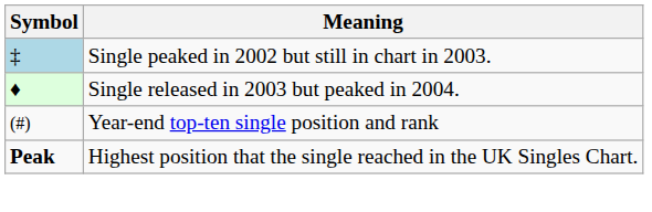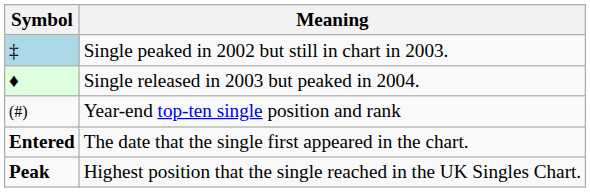 <table Class="wikitable">
 <tr>
 <th>Symbol</th>
 <th>Meaning</th>
 </tr>
 <tr>
 <td bgcolor=lightblue>‡</td>
 <td>Single peaked in 2002 but still in chart in 2003.</td>
 </tr>
 <tr>
 <td bgcolor=#DDFFDD>♦</td>
 <td>Single released in 2003 but peaked in 2004.</td>
 </tr>
 <tr>
 <td><small>(#)</small></td>
 <td>Year-end <a href='#'>top-ten single</a> position and rank</td>
 </tr>
 <tr>
+<td><strong>Entered</strong></td>
+<td>The date that the single first appeared in the chart.</td>
+</tr>
+<tr>
 <td><strong>Peak</strong></td>
 <td>Highest position that the single reached in the UK Singles Chart.</td>
 </tr>
 </table>
